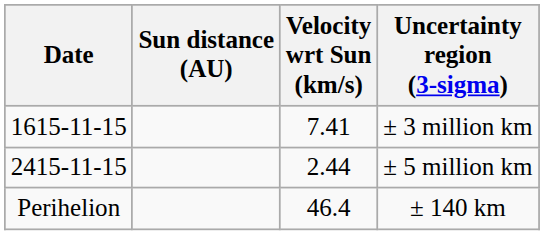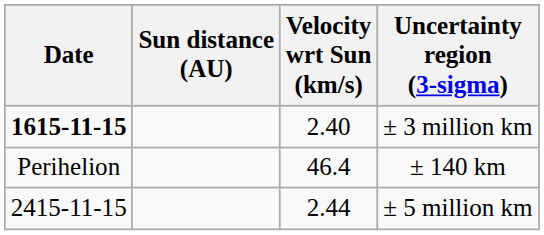 <table class="wikitable" style="text-align: center; font-size: 0.9em;">
 <tr>
 <th>Date</th>
 <th>Sun distance<br>(AU)</th>
 <th>Velocity<br>wrt Sun<br>(km/s)</th>
 <th>Uncertainty<br>region<br>(<a href='#'>3-sigma</a>)</th>
 </tr>
 <tr>
-<td>1615-11-15</td>
+<td><strong>1615-11-15</strong></td>
 <td></td>
-<td>7.41</td>
+<td>2.40</td>
 <td>± 3 million km</td>
+</tr>
+<tr>
+<td>Perihelion</td>
+<td></td>
+<td>46.4</td>
+<td>± 140 km</td>
 </tr>
 <tr>
 <td>2415-11-15</td>
 <td></td>
 <td>2.44</td>
 <td>± 5 million km</td>
 </tr>
-<tr>
-<td>Perihelion</td>
-<td></td>
-<td>46.4</td>
-<td>± 140 km</td>
-</tr>
 </table>
